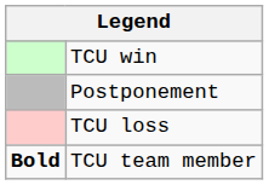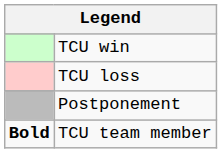 <table class="wikitable" style="font-size:90%">
 <tr>
 <th colspan="2">Legend</th>
 </tr>
 <tr>
 <td bgcolor="#ccffcc"> </td>
 <td>TCU win</td>
 </tr>
 <tr>
+<td bgcolor="#ffcccc"> </td>
+<td>TCU loss</td>
+</tr>
+<tr>
 <td bgcolor="#bbbbbb"> </td>
 <td>Postponement</td>
-</tr>
-<tr>
-<td bgcolor="#ffcccc"> </td>
-<td>TCU loss</td>
 </tr>
 <tr>
 <td><strong>Bold</strong></td>
 <td>TCU team member</td>
 </tr>
 </table>
